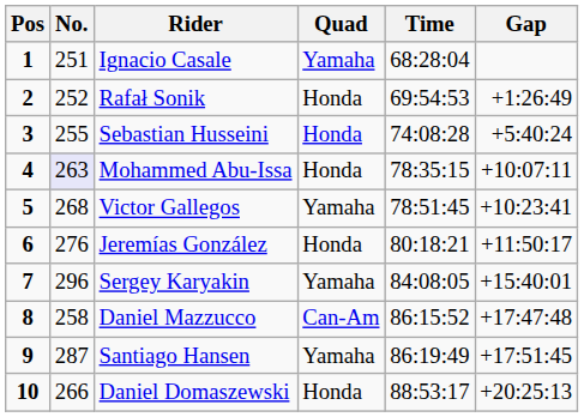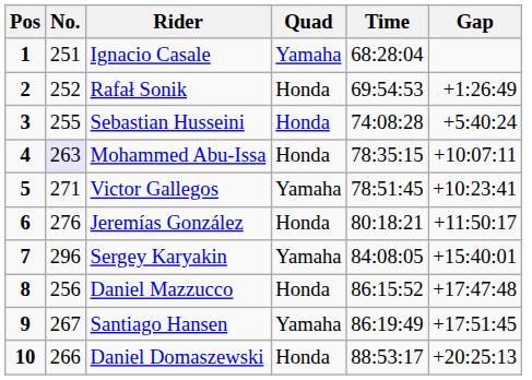 <table class="wikitable" style="font-size:85%;">
 <tr>
 <th>Pos</th>
 <th>No.</th>
 <th>Rider</th>
 <th>Quad</th>
 <th>Time</th>
 <th>Gap</th>
 </tr>
 <tr>
 <td align=center><strong>1</strong></td>
 <td>251</td>
 <td> <a href='#'>Ignacio Casale</a></td>
 <td><a href='#'>Yamaha</a></td>
 <td>68:28:04</td>
 <td></td>
 </tr>
 <tr>
 <td align=center><strong>2</strong></td>
 <td>252</td>
 <td> <a href='#'>Rafał Sonik</a></td>
 <td>Honda</td>
 <td>69:54:53</td>
 <td align=right>+1:26:49</td>
 </tr>
 <tr>
 <td align=center><strong>3</strong></td>
 <td>255</td>
 <td> <a href='#'>Sebastian Husseini</a></td>
 <td><a href='#'>Honda</a></td>
 <td>74:08:28</td>
 <td align=right>+5:40:24</td>
 </tr>
 <tr>
 <td align=center><strong>4</strong></td>
 <td style="background: lavender;">263</td>
 <td> <a href='#'>Mohammed Abu-Issa</a></td>
 <td>Honda</td>
 <td>78:35:15</td>
 <td align=right>+10:07:11</td>
 </tr>
 <tr>
 <td align=center><strong>5</strong></td>
-<td>268</td>
+<td>271</td>
 <td> <a href='#'>Victor Gallegos</a></td>
 <td>Yamaha</td>
 <td>78:51:45</td>
 <td align=right>+10:23:41</td>
 </tr>
 <tr>
 <td align=center><strong>6</strong></td>
 <td>276</td>
 <td> <a href='#'>Jeremías González</a></td>
 <td>Honda</td>
 <td>80:18:21</td>
 <td align=right>+11:50:17</td>
 </tr>
 <tr>
 <td align=center><strong>7</strong></td>
 <td>296</td>
 <td> <a href='#'>Sergey Karyakin</a></td>
 <td>Yamaha</td>
 <td>84:08:05</td>
 <td align=right>+15:40:01</td>
 </tr>
 <tr>
 <td align=center><strong>8</strong></td>
-<td>258</td>
+<td>256</td>
 <td> <a href='#'>Daniel Mazzucco</a></td>
-<td><a href='#'>Can-Am</a></td>
+<td>Honda</td>
 <td>86:15:52</td>
 <td align=right>+17:47:48</td>
 </tr>
 <tr>
 <td align=center><strong>9</strong></td>
-<td>287</td>
+<td>267</td>
 <td> <a href='#'>Santiago Hansen</a></td>
 <td>Yamaha</td>
 <td>86:19:49</td>
 <td align=right>+17:51:45</td>
 </tr>
 <tr>
 <td align=center><strong>10</strong></td>
 <td>266</td>
 <td> <a href='#'>Daniel Domaszewski</a></td>
 <td>Honda</td>
 <td>88:53:17</td>
 <td align=right>+20:25:13</td>
 </tr>
 </table>
